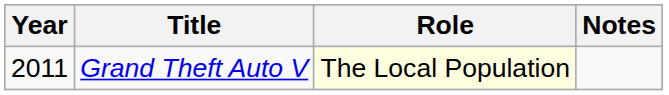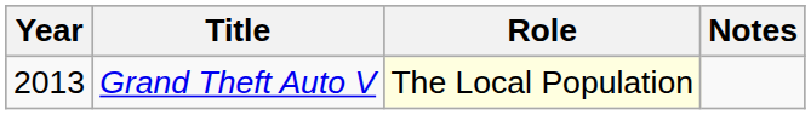 <table class="wikitable sortable">
 <tr>
 <th>Year</th>
 <th>Title</th>
 <th>Role</th>
 <th>Notes</th>
 </tr>
 <tr>
-<td>2011</td>
+<td>2013</td>
 <td><em><a href='#'>Grand Theft Auto V</a></em></td>
 <td style="background: lightyellow;">The Local Population</td>
 <td></td>
 </tr>
 </table>
